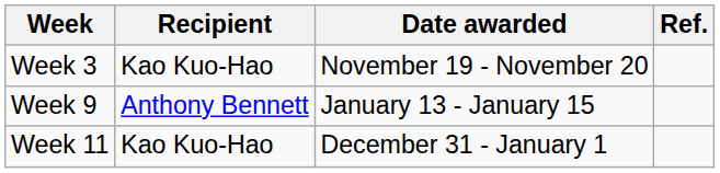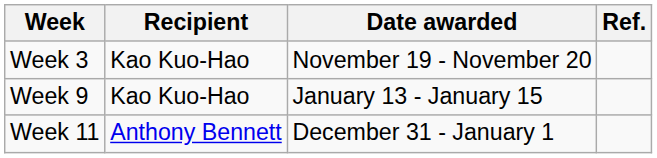 <table class="wikitable">
 <tr>
 <th>Week</th>
 <th>Recipient</th>
 <th>Date awarded</th>
 <th>Ref.</th>
 </tr>
 <tr>
 <td>Week 3</td>
 <td>Kao Kuo-Hao</td>
 <td>November 19 - November 20</td>
 <td></td>
 </tr>
 <tr>
 <td>Week 9</td>
-<td><a href='#'>Anthony Bennett</a></td>
+<td>Kao Kuo-Hao</td>
 <td>January 13 - January 15</td>
 <td></td>
 </tr>
 <tr>
 <td>Week 11</td>
-<td>Kao Kuo-Hao</td>
+<td><a href='#'>Anthony Bennett</a></td>
 <td>December 31 - January 1</td>
 <td></td>
 </tr>
 </table>
